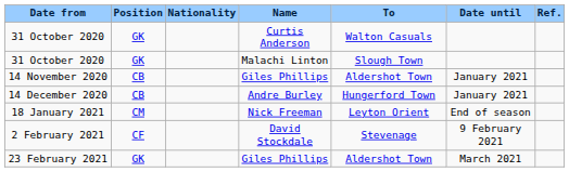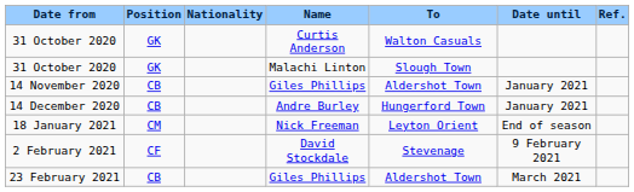 <table class="wikitable"  style="text-align:center; font-size:90%; ">
 <tr>
 <th style="background:#99ccff; color:#001f44; width:115px;">Date from</th>
 <th style="background:#99ccff; color:#001f44; width:50px;">Position</th>
 <th style="background:#99ccff; color:#001f44; width:50px;">Nationality</th>
 <th style="background:#99ccff; color:#001f44; width:100px;">Name</th>
 <th style="background:#99ccff; color:#001f44; width:125px;">To</th>
 <th style="background:#99ccff; color:#001f44; width:95px;">Date until</th>
 <th style="background:#99ccff; color:#001f44; width:25px;">Ref.</th>
 </tr>
 <tr>
 <td>31 October 2020</td>
 <td><a href='#'>GK</a></td>
 <td></td>
 <td><a href='#'>Curtis Anderson</a></td>
 <td> <a href='#'>Walton Casuals</a></td>
 <td></td>
 <td></td>
 </tr>
 <tr>
 <td>31 October 2020</td>
 <td><a href='#'>GK</a></td>
 <td></td>
 <td>Malachi Linton</td>
 <td> <a href='#'>Slough Town</a></td>
 <td></td>
 <td></td>
 </tr>
 <tr>
 <td>14 November 2020</td>
 <td><a href='#'>CB</a></td>
 <td></td>
 <td><a href='#'>Giles Phillips</a></td>
 <td> <a href='#'>Aldershot Town</a></td>
 <td>January 2021</td>
 <td></td>
 </tr>
 <tr>
 <td>14 December 2020</td>
 <td><a href='#'>CB</a></td>
 <td></td>
 <td><a href='#'>Andre Burley</a></td>
 <td> <a href='#'>Hungerford Town</a></td>
 <td>January 2021</td>
 <td></td>
 </tr>
 <tr>
 <td>18 January 2021</td>
 <td><a href='#'>CM</a></td>
 <td></td>
 <td><a href='#'>Nick Freeman</a></td>
 <td> <a href='#'>Leyton Orient</a></td>
 <td>End of season</td>
 <td></td>
 </tr>
 <tr>
 <td>2 February 2021</td>
 <td><a href='#'>CF</a></td>
 <td></td>
 <td><a href='#'>David Stockdale</a></td>
 <td> <a href='#'>Stevenage</a></td>
 <td>9 February 2021</td>
 <td></td>
 </tr>
 <tr>
 <td>23 February 2021</td>
-<td><a href='#'>GK</a></td>
+<td><a href='#'>CB</a></td>
 <td></td>
 <td><a href='#'>Giles Phillips</a></td>
 <td> <a href='#'>Aldershot Town</a></td>
 <td>March 2021</td>
 <td></td>
 </tr>
 </table>
